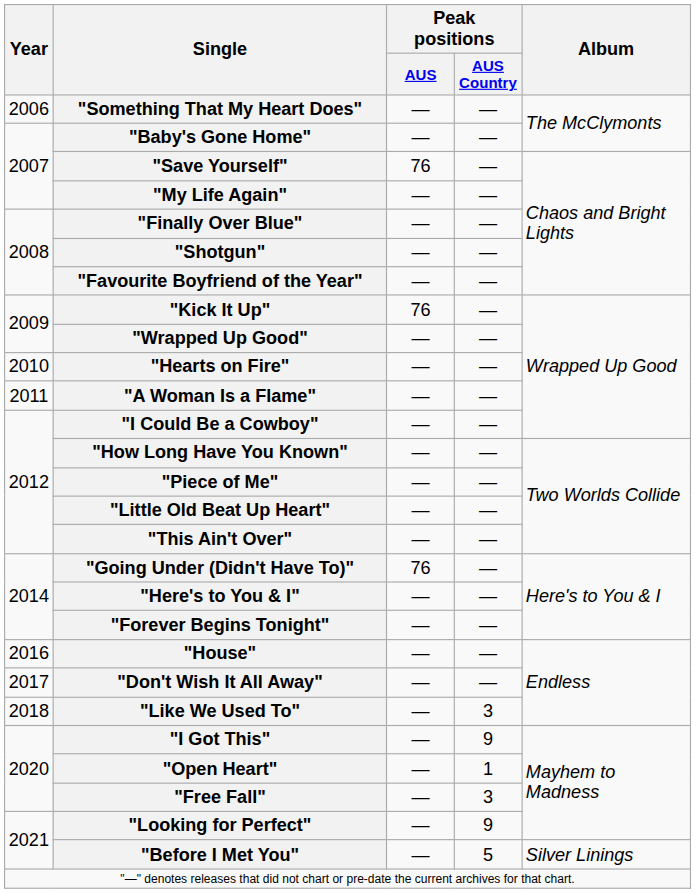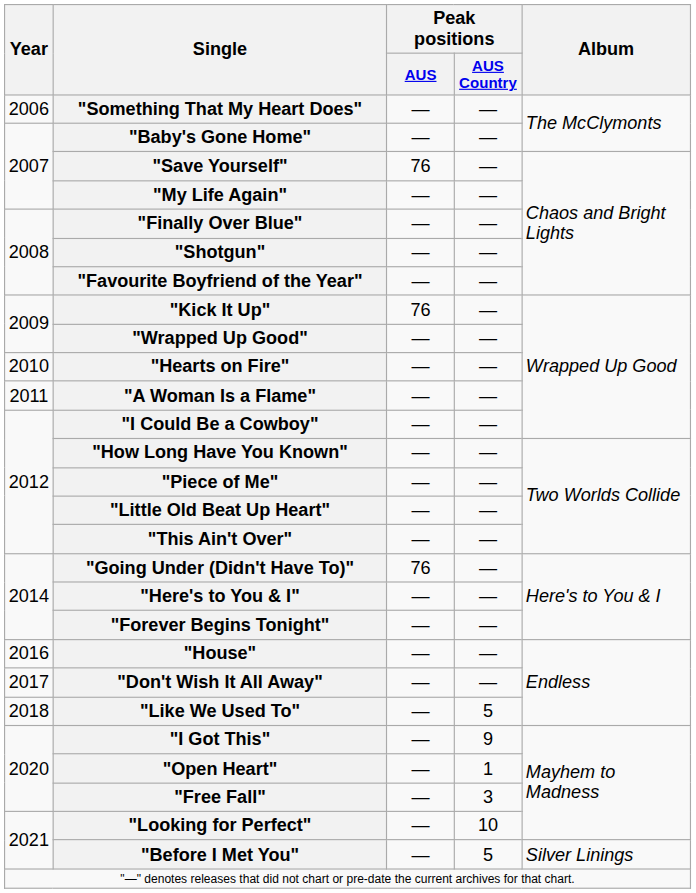 <table class="wikitable plainrowheaders" style="text-align:center;">
 <tr>
 <th rowspan="2">Year</th>
 <th rowspan="2" style="width:18em;">Single</th>
 <th colspan="2">Peak positions</th>
 <th rowspan="2">Album</th>
 </tr>
 <tr style="font-size:smaller;">
 <th style="width:4em;"><a href='#'>AUS</a><br></th>
 <th style="width:4em;"><a href='#'>AUS Country</a><br></th>
 </tr>
 <tr>
 <td>2006</td>
 <th scope="row">"Something That My Heart Does"</th>
 <td>—</td>
 <td>—</td>
 <td style="text-align:left;" rowspan="2"><em>The McClymonts</em></td>
 </tr>
 <tr>
 <td rowspan="3">2007</td>
 <th scope="row">"Baby's Gone Home"</th>
 <td>—</td>
 <td>—</td>
 </tr>
 <tr>
 <th scope="row">"Save Yourself"</th>
 <td>76</td>
 <td>—</td>
 <td style="text-align:left;" rowspan="5"><em>Chaos and Bright Lights</em></td>
 </tr>
 <tr>
 <th scope="row">"My Life Again"</th>
 <td>—</td>
 <td>—</td>
 </tr>
 <tr>
 <td rowspan="3">2008</td>
 <th scope="row">"Finally Over Blue"</th>
 <td>—</td>
 <td>—</td>
 </tr>
 <tr>
 <th scope="row">"Shotgun"</th>
 <td>—</td>
 <td>—</td>
 </tr>
 <tr>
 <th scope="row">"Favourite Boyfriend of the Year"</th>
 <td>—</td>
 <td>—</td>
 </tr>
 <tr>
 <td rowspan="2">2009</td>
 <th scope="row">"Kick It Up"</th>
 <td>76</td>
 <td>—</td>
 <td style="text-align:left;" rowspan="5"><em>Wrapped Up Good</em></td>
 </tr>
 <tr>
 <th scope="row">"Wrapped Up Good"</th>
 <td>—</td>
 <td>—</td>
 </tr>
 <tr>
 <td>2010</td>
 <th scope="row">"Hearts on Fire"</th>
 <td>—</td>
 <td>—</td>
 </tr>
 <tr>
 <td>2011</td>
 <th scope="row">"A Woman Is a Flame"</th>
 <td>—</td>
 <td>—</td>
 </tr>
 <tr>
 <td rowspan="5">2012</td>
 <th scope="row">"I Could Be a Cowboy"</th>
 <td>—</td>
 <td>—</td>
 </tr>
 <tr>
 <th scope="row">"How Long Have You Known"</th>
 <td>—</td>
 <td>—</td>
 <td style="text-align:left;" rowspan="4"><em>Two Worlds Collide</em></td>
 </tr>
 <tr>
 <th scope="row">"Piece of Me"</th>
 <td>—</td>
 <td>—</td>
 </tr>
 <tr>
 <th scope="row">"Little Old Beat Up Heart"</th>
 <td>—</td>
 <td>—</td>
 </tr>
 <tr>
 <th scope="row">"This Ain't Over"</th>
 <td>—</td>
 <td>—</td>
 </tr>
 <tr>
 <td rowspan="3">2014</td>
 <th scope="row">"Going Under (Didn't Have To)"</th>
 <td>76</td>
 <td>—</td>
 <td style="text-align:left;" rowspan="3"><em>Here's to You & I</em></td>
 </tr>
 <tr>
 <th scope="row">"Here's to You & I"</th>
 <td>—</td>
 <td>—</td>
 </tr>
 <tr>
 <th scope="row">"Forever Begins Tonight"</th>
 <td>—</td>
 <td>—</td>
 </tr>
 <tr>
 <td>2016</td>
 <th scope="row">"House"</th>
 <td>—</td>
 <td>—</td>
 <td style="text-align:left;" rowspan="3"><em>Endless</em></td>
 </tr>
 <tr>
 <td>2017</td>
 <th scope="row">"Don't Wish It All Away"</th>
 <td>—</td>
 <td>—</td>
 </tr>
 <tr>
 <td>2018</td>
 <th scope="row">"Like We Used To"</th>
 <td>—</td>
-<td>3</td>
+<td>5</td>
 </tr>
 <tr>
 <td rowspan="3">2020</td>
 <th scope="row">"I Got This"</th>
 <td>—</td>
 <td>9</td>
 <td style="text-align:left;" rowspan="4"><em>Mayhem to Madness</em></td>
 </tr>
 <tr>
 <th scope="row">"Open Heart"</th>
 <td>—</td>
 <td>1</td>
 </tr>
 <tr>
 <th scope="row">"Free Fall"</th>
 <td>—</td>
 <td>3</td>
 </tr>
 <tr>
 <td rowspan="2">2021</td>
 <th scope="row">"Looking for Perfect"</th>
 <td>—</td>
-<td>9</td>
+<td>10</td>
 </tr>
 <tr>
 <th scope="row">"Before I Met You" </th>
 <td>—</td>
 <td>5</td>
 <td style="text-align:left;"><em>Silver Linings</em></td>
 </tr>
 <tr>
 <td colspan="6" style="font-size:8pt">"—" denotes releases that did not chart or pre-date the current archives for that chart.</td>
 </tr>
 </table>
